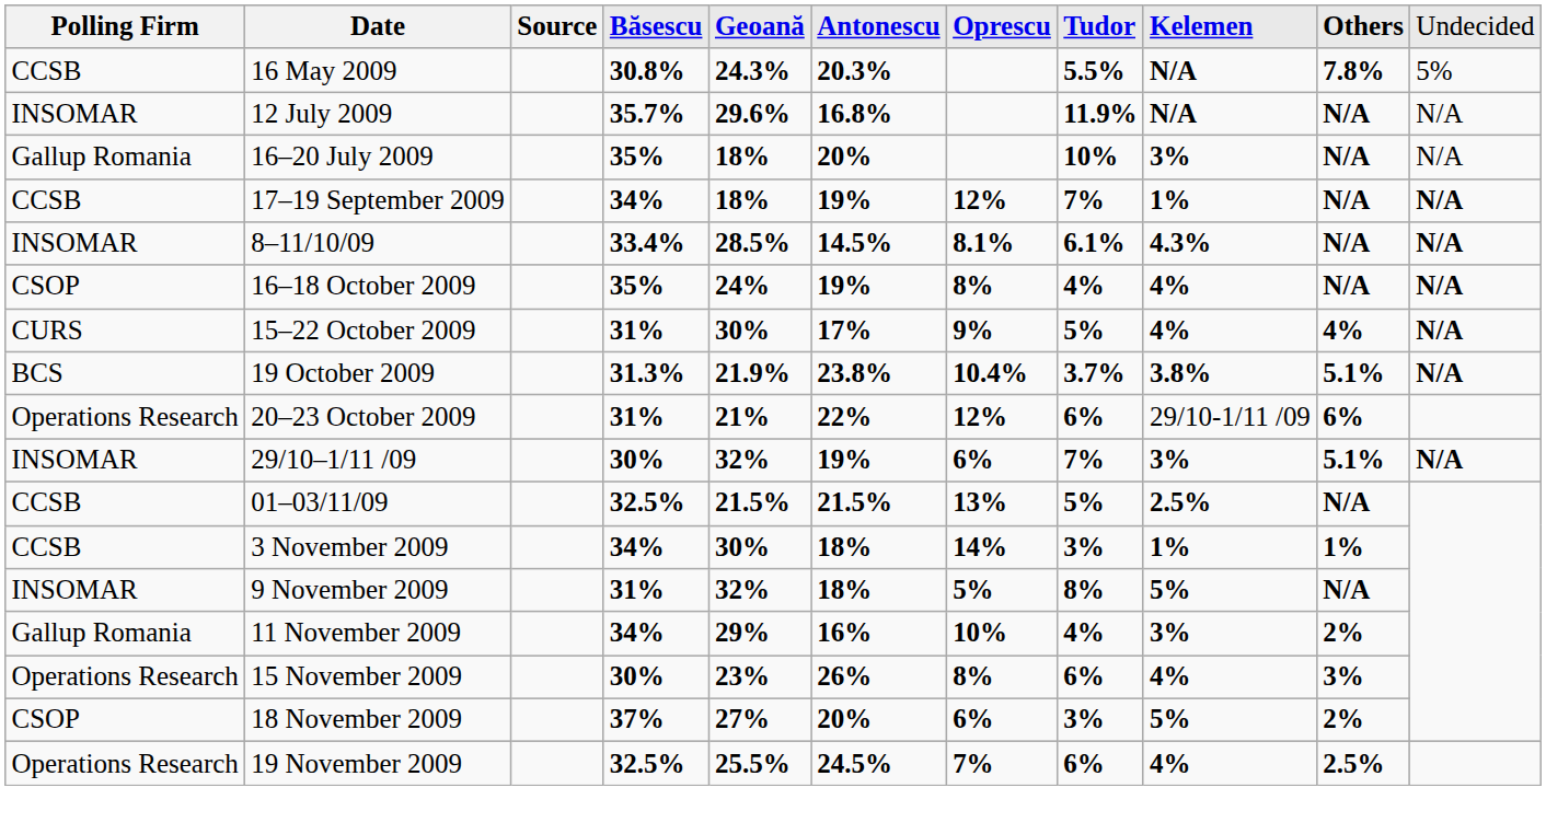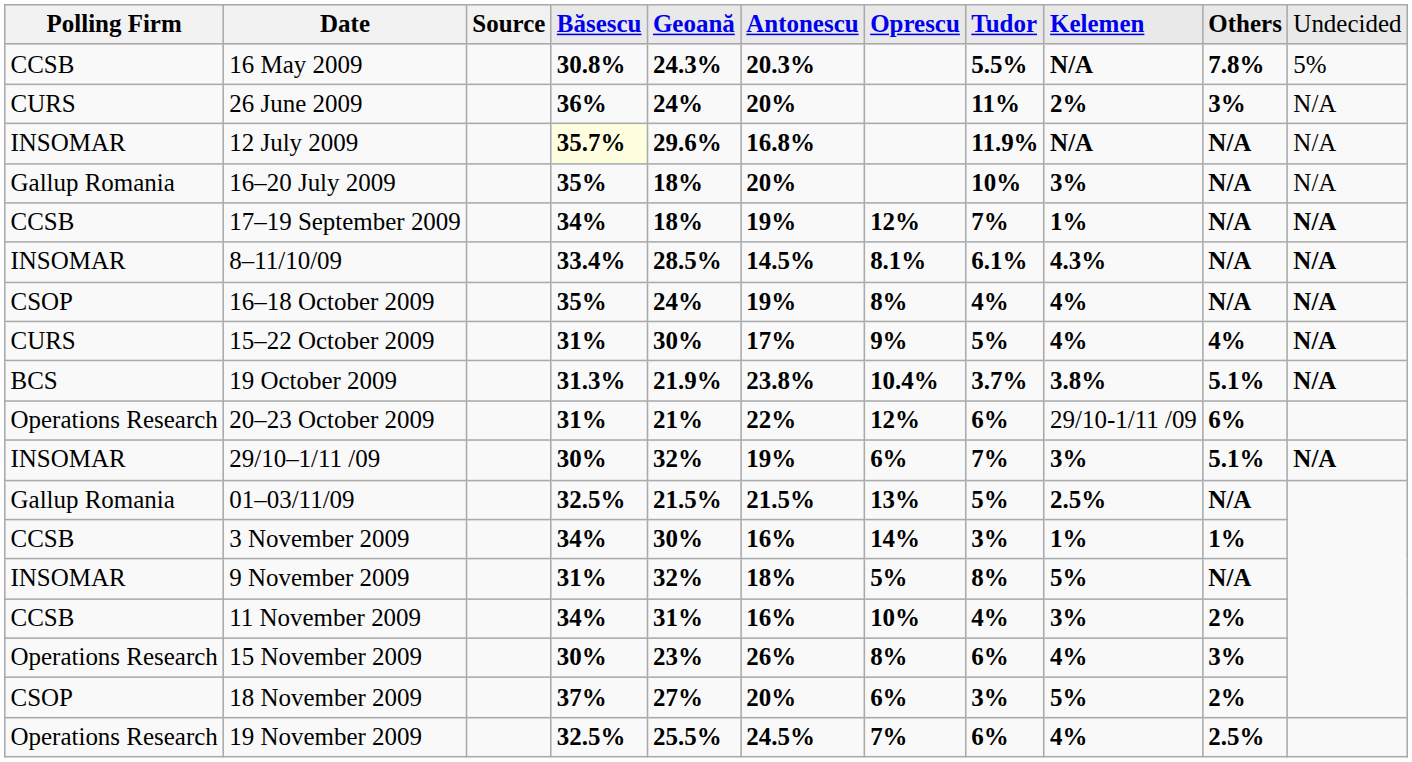 <table class="wikitable sortable">
 <tr style="background:#e9e9e9;">
 <th>Polling Firm</th>
 <th>Date</th>
 <th>Source</th>
 <td><strong><a href='#'>Băsescu</a></strong></td>
 <td><strong><a href='#'>Geoană</a></strong></td>
 <td><strong><a href='#'>Antonescu</a></strong></td>
 <td><strong><a href='#'>Oprescu</a></strong></td>
 <td><strong><a href='#'>Tudor</a></strong></td>
 <td><strong><a href='#'>Kelemen</a></strong></td>
 <td><strong>Others</strong></td>
 <td>Undecided</td>
 </tr>
 <tr>
 <td>CCSB</td>
 <td>16 May 2009</td>
 <td></td>
 <td><strong>30.8%</strong></td>
 <td><strong>24.3%</strong></td>
 <td><strong>20.3%</strong></td>
 <td></td>
 <td><strong>5.5%</strong></td>
 <td><strong>N/A</strong></td>
 <td><strong>7.8%</strong></td>
 <td>5%</td>
 </tr>
 <tr>
+<td>CURS</td>
+<td>26 June 2009</td>
+<td></td>
+<td><strong>36%</strong></td>
+<td><strong>24%</strong></td>
+<td><strong>20%</strong></td>
+<td></td>
+<td><strong>11%</strong></td>
+<td><strong>2%</strong></td>
+<td><strong>3%</strong></td>
+<td>N/A</td>
+</tr>
+<tr>
 <td>INSOMAR</td>
 <td>12 July 2009</td>
 <td></td>
-<td><strong>35.7%</strong></td>
+<td style="background: lightyellow;"><strong>35.7%</strong></td>
 <td><strong>29.6%</strong></td>
 <td><strong>16.8%</strong></td>
 <td></td>
 <td><strong>11.9%</strong></td>
 <td><strong>N/A</strong></td>
 <td><strong>N/A</strong></td>
 <td>N/A</td>
 </tr>
 <tr>
 <td>Gallup Romania</td>
 <td>16–20 July 2009</td>
 <td></td>
 <td><strong>35%</strong></td>
 <td><strong>18%</strong></td>
 <td><strong>20%</strong></td>
 <td></td>
 <td><strong>10%</strong></td>
 <td><strong>3%</strong></td>
 <td><strong>N/A</strong></td>
 <td>N/A</td>
 </tr>
 <tr>
 <td>CCSB</td>
 <td>17–19 September 2009</td>
 <td></td>
 <td><strong>34%</strong></td>
 <td><strong>18%</strong></td>
 <td><strong>19%</strong></td>
 <td><strong>12%</strong></td>
 <td><strong>7%</strong></td>
 <td><strong>1%</strong></td>
 <td><strong>N/A</strong></td>
 <td><strong>N/A</strong></td>
 </tr>
 <tr>
 <td>INSOMAR</td>
 <td>8–11/10/09</td>
 <td></td>
 <td><strong>33.4%</strong></td>
 <td><strong>28.5%</strong></td>
 <td><strong>14.5%</strong></td>
 <td><strong>8.1%</strong></td>
 <td><strong>6.1%</strong></td>
 <td><strong>4.3%</strong></td>
 <td><strong>N/A</strong></td>
 <td><strong>N/A</strong></td>
 </tr>
 <tr>
 <td>CSOP</td>
 <td>16–18 October 2009</td>
 <td></td>
 <td><strong>35%</strong></td>
 <td><strong>24%</strong></td>
 <td><strong>19%</strong></td>
 <td><strong>8%</strong></td>
 <td><strong>4%</strong></td>
 <td><strong>4%</strong></td>
 <td><strong>N/A</strong></td>
 <td><strong>N/A</strong></td>
 </tr>
 <tr>
 <td>CURS</td>
 <td>15–22 October 2009</td>
 <td></td>
 <td><strong>31%</strong></td>
 <td><strong>30%</strong></td>
 <td><strong>17%</strong></td>
 <td><strong>9%</strong></td>
 <td><strong>5%</strong></td>
 <td><strong>4%</strong></td>
 <td><strong>4%</strong></td>
 <td><strong>N/A</strong></td>
 </tr>
 <tr>
 <td>BCS</td>
 <td>19 October 2009</td>
 <td></td>
 <td><strong>31.3%</strong></td>
 <td><strong>21.9%</strong></td>
 <td><strong>23.8%</strong></td>
 <td><strong>10.4%</strong></td>
 <td><strong>3.7%</strong></td>
 <td><strong>3.8%</strong></td>
 <td><strong>5.1%</strong></td>
 <td><strong>N/A</strong></td>
 </tr>
 <tr>
 <td>Operations Research</td>
 <td>20–23 October 2009</td>
 <td></td>
 <td><strong>31%</strong></td>
 <td><strong>21%</strong></td>
 <td><strong>22%</strong></td>
 <td><strong>12%</strong></td>
 <td><strong>6%</strong></td>
 <td>29/10-1/11 /09</td>
 <td><strong>6%</strong></td>
 </tr>
 <tr>
 <td>INSOMAR</td>
 <td>29/10–1/11 /09</td>
 <td></td>
 <td><strong>30%</strong></td>
 <td><strong>32%</strong></td>
 <td><strong>19%</strong></td>
 <td><strong>6%</strong></td>
 <td><strong>7%</strong></td>
 <td><strong>3%</strong></td>
 <td><strong>5.1%</strong></td>
 <td><strong>N/A</strong></td>
 </tr>
 <tr>
-<td>CCSB</td>
+<td>Gallup Romania</td>
 <td>01–03/11/09</td>
 <td></td>
 <td><strong>32.5%</strong></td>
 <td><strong>21.5%</strong></td>
 <td><strong>21.5%</strong></td>
 <td><strong>13%</strong></td>
 <td><strong>5%</strong></td>
 <td><strong>2.5%</strong></td>
 <td><strong>N/A</strong></td>
 </tr>
 <tr>
 <td>CCSB</td>
 <td>3 November 2009</td>
 <td> </td>
 <td><strong>34%</strong></td>
 <td><strong>30%</strong></td>
-<td><strong>18%</strong></td>
+<td><strong>16%</strong></td>
 <td><strong>14%</strong></td>
 <td><strong>3%</strong></td>
 <td><strong>1%</strong></td>
 <td><strong>1%</strong></td>
 </tr>
 <tr>
 <td>INSOMAR</td>
 <td>9 November 2009</td>
 <td></td>
 <td><strong>31%</strong></td>
 <td><strong>32%</strong></td>
 <td><strong>18%</strong></td>
 <td><strong>5%</strong></td>
 <td><strong>8%</strong></td>
 <td><strong>5%</strong></td>
 <td><strong>N/A</strong></td>
 </tr>
 <tr>
-<td>Gallup Romania</td>
+<td>CCSB</td>
 <td>11 November 2009</td>
 <td></td>
 <td><strong>34%</strong></td>
-<td><strong>29%</strong></td>
+<td><strong>31%</strong></td>
 <td><strong>16%</strong></td>
 <td><strong>10%</strong></td>
 <td><strong>4%</strong></td>
 <td><strong>3%</strong></td>
 <td><strong>2%</strong></td>
 </tr>
 <tr>
 <td>Operations Research</td>
 <td>15 November 2009</td>
 <td></td>
 <td><strong>30%</strong></td>
 <td><strong>23%</strong></td>
 <td><strong>26%</strong></td>
 <td><strong>8%</strong></td>
 <td><strong>6%</strong></td>
 <td><strong>4%</strong></td>
 <td><strong>3%</strong></td>
 </tr>
 <tr>
 <td>CSOP</td>
 <td>18 November 2009</td>
 <td></td>
 <td><strong>37%</strong></td>
 <td><strong>27%</strong></td>
 <td><strong>20%</strong></td>
 <td><strong>6%</strong></td>
 <td><strong>3%</strong></td>
 <td><strong>5%</strong></td>
 <td><strong>2%</strong></td>
 </tr>
 <tr>
 <td>Operations Research</td>
 <td>19 November 2009</td>
 <td> </td>
 <td><strong>32.5%</strong></td>
 <td><strong>25.5%</strong></td>
 <td><strong>24.5%</strong></td>
 <td><strong>7%</strong></td>
 <td><strong>6%</strong></td>
 <td><strong>4%</strong></td>
 <td><strong>2.5%</strong></td>
 <td></td>
 </tr>
 </table>
